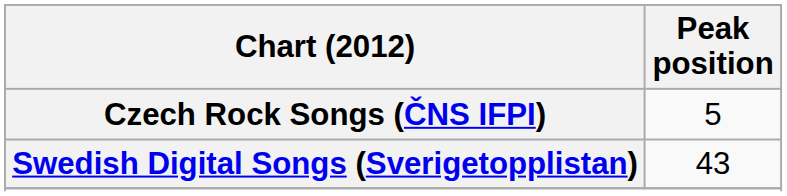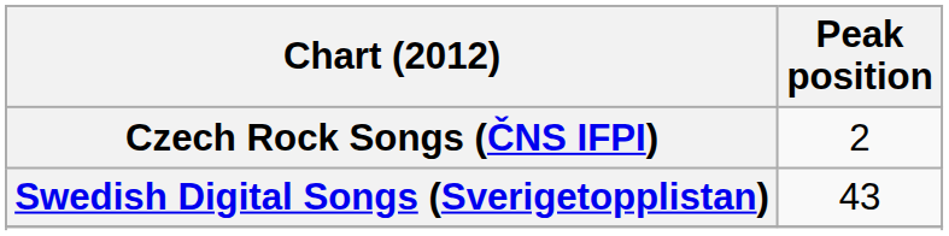 <table class="wikitable sortable plainrowheaders" style="text-align:center;">
 <tr>
 <th scope="col">Chart (2012)</th>
 <th scope="col">Peak<br>position</th>
 </tr>
 <tr>
 <th scope="row">Czech Rock Songs (<a href='#'>ČNS IFPI</a>)</th>
-<td>5</td>
+<td>2</td>
 </tr>
 <tr>
 <th scope="row"><a href='#'>Swedish Digital Songs</a> (<a href='#'>Sverigetopplistan</a>)</th>
 <td>43</td>
 </tr>
 <tr>
 </tr>
 <tr>
 </tr>
 <tr>
 </tr>
 <tr>
 </tr>
 <tr>
 </tr>
 </table>
